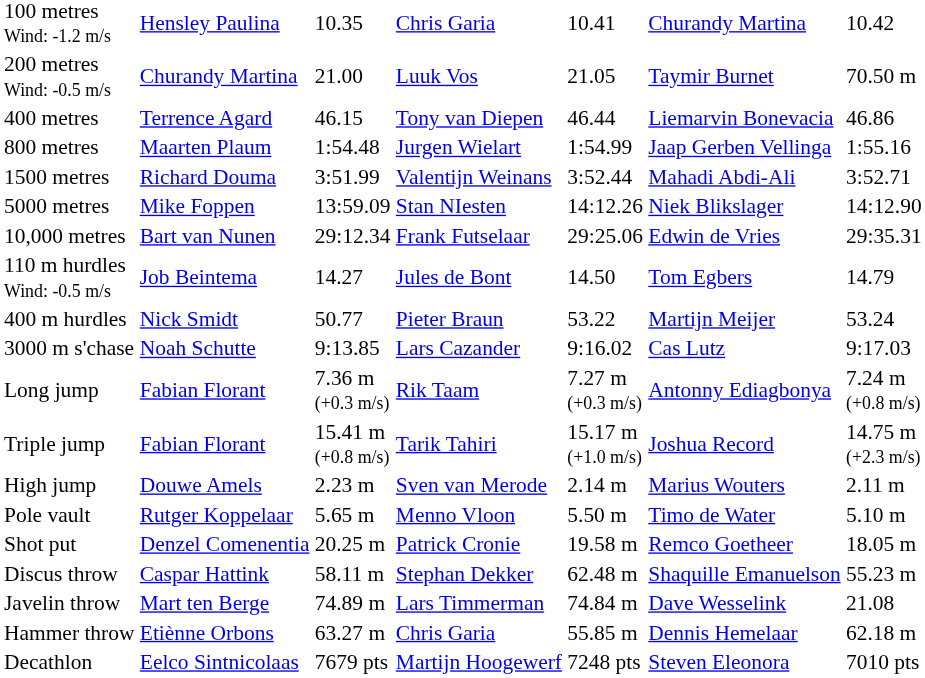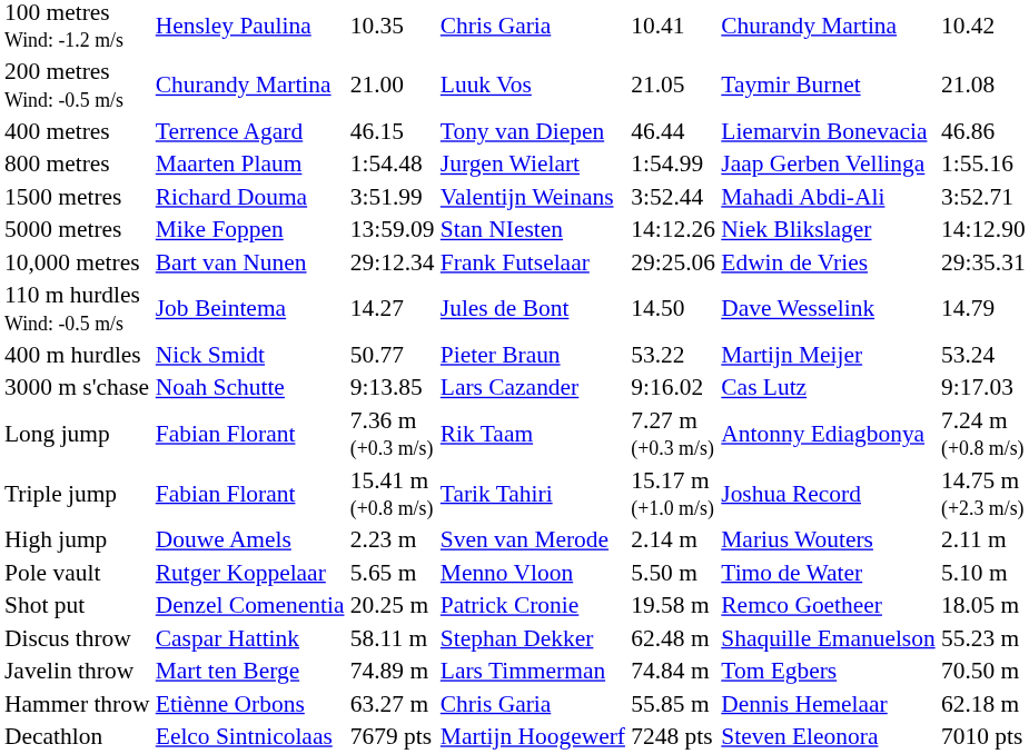 <table>
 <tr>
 <td>100 metres<br><small>Wind: -1.2 m/s</small></td>
 <td><a href='#'>Hensley Paulina</a></td>
 <td>10.35</td>
 <td><a href='#'>Chris Garia</a></td>
 <td>10.41</td>
 <td><a href='#'>Churandy Martina</a></td>
 <td>10.42</td>
 </tr>
 <tr>
 <td>200 metres<br><small>Wind: -0.5 m/s</small></td>
 <td><a href='#'>Churandy Martina</a></td>
 <td>21.00</td>
 <td><a href='#'>Luuk Vos</a></td>
 <td>21.05</td>
 <td><a href='#'>Taymir Burnet</a></td>
-<td>70.50 m</td>
+<td>21.08</td>
 </tr>
 <tr>
 <td>400 metres</td>
 <td><a href='#'>Terrence Agard</a></td>
 <td>46.15</td>
 <td><a href='#'>Tony van Diepen</a></td>
 <td>46.44</td>
 <td><a href='#'>Liemarvin Bonevacia</a></td>
 <td>46.86</td>
 </tr>
 <tr>
 <td>800 metres</td>
 <td><a href='#'>Maarten Plaum</a></td>
 <td>1:54.48</td>
 <td><a href='#'>Jurgen Wielart</a></td>
 <td>1:54.99</td>
 <td><a href='#'>Jaap Gerben Vellinga</a></td>
 <td>1:55.16</td>
 </tr>
 <tr>
 <td>1500 metres</td>
 <td><a href='#'>Richard Douma</a></td>
 <td>3:51.99</td>
 <td><a href='#'>Valentijn Weinans</a></td>
 <td>3:52.44</td>
 <td><a href='#'>Mahadi Abdi-Ali</a></td>
 <td>3:52.71</td>
 </tr>
 <tr>
 <td>5000 metres</td>
 <td><a href='#'>Mike Foppen</a></td>
 <td>13:59.09</td>
 <td><a href='#'>Stan NIesten</a></td>
 <td>14:12.26</td>
 <td><a href='#'>Niek Blikslager</a></td>
 <td>14:12.90</td>
 </tr>
 <tr>
 <td>10,000 metres</td>
 <td><a href='#'>Bart van Nunen</a></td>
 <td>29:12.34</td>
 <td><a href='#'>Frank Futselaar</a></td>
 <td>29:25.06</td>
 <td><a href='#'>Edwin de Vries</a></td>
 <td>29:35.31</td>
 </tr>
 <tr>
 <td>110 m hurdles<br><small>Wind: -0.5 m/s</small></td>
 <td><a href='#'>Job Beintema</a></td>
 <td>14.27</td>
 <td><a href='#'>Jules de Bont</a></td>
 <td>14.50</td>
-<td><a href='#'>Tom Egbers</a></td>
+<td><a href='#'>Dave Wesselink</a></td>
 <td>14.79</td>
 </tr>
 <tr>
 <td>400 m hurdles</td>
 <td><a href='#'>Nick Smidt</a></td>
 <td>50.77</td>
 <td><a href='#'>Pieter Braun</a></td>
 <td>53.22</td>
 <td><a href='#'>Martijn Meijer</a></td>
 <td>53.24</td>
 </tr>
 <tr>
 <td>3000 m s'chase</td>
 <td><a href='#'>Noah Schutte</a></td>
 <td>9:13.85</td>
 <td><a href='#'>Lars Cazander</a></td>
 <td>9:16.02</td>
 <td><a href='#'>Cas Lutz</a></td>
 <td>9:17.03</td>
 </tr>
 <tr>
 <td>Long jump</td>
 <td><a href='#'>Fabian Florant</a></td>
 <td>7.36 m<br><small>(+0.3 m/s)</small></td>
 <td><a href='#'>Rik Taam</a></td>
 <td>7.27 m<br><small>(+0.3 m/s)</small></td>
 <td><a href='#'>Antonny Ediagbonya</a></td>
 <td>7.24 m<br><small>(+0.8 m/s)</small></td>
 </tr>
 <tr>
 <td>Triple jump</td>
 <td><a href='#'>Fabian Florant</a></td>
 <td>15.41 m<br><small>(+0.8 m/s)</small></td>
 <td><a href='#'>Tarik Tahiri</a></td>
 <td>15.17 m<br><small>(+1.0 m/s)</small></td>
 <td><a href='#'>Joshua Record</a></td>
 <td>14.75 m<br><small>(+2.3 m/s)</small></td>
 </tr>
 <tr>
 <td>High jump</td>
 <td><a href='#'>Douwe Amels</a></td>
 <td>2.23 m</td>
 <td><a href='#'>Sven van Merode</a></td>
 <td>2.14 m</td>
 <td><a href='#'>Marius Wouters</a></td>
 <td>2.11 m</td>
 </tr>
 <tr>
 <td>Pole vault</td>
 <td><a href='#'>Rutger Koppelaar</a></td>
 <td>5.65 m</td>
 <td><a href='#'>Menno Vloon</a></td>
 <td>5.50 m</td>
 <td><a href='#'>Timo de Water</a></td>
 <td>5.10 m</td>
 </tr>
 <tr>
 <td>Shot put</td>
 <td><a href='#'>Denzel Comenentia</a></td>
 <td>20.25 m</td>
 <td><a href='#'>Patrick Cronie</a></td>
 <td>19.58 m</td>
 <td><a href='#'>Remco Goetheer</a></td>
 <td>18.05 m</td>
 </tr>
 <tr>
 <td>Discus throw</td>
 <td><a href='#'>Caspar Hattink</a></td>
 <td>58.11 m</td>
 <td><a href='#'>Stephan Dekker</a></td>
 <td>62.48 m</td>
 <td><a href='#'>Shaquille Emanuelson</a></td>
 <td>55.23 m</td>
 </tr>
 <tr>
 <td>Javelin throw</td>
 <td><a href='#'>Mart ten Berge</a></td>
 <td>74.89 m</td>
 <td><a href='#'>Lars Timmerman</a></td>
 <td>74.84 m</td>
-<td><a href='#'>Dave Wesselink</a></td>
-<td>21.08</td>
+<td><a href='#'>Tom Egbers</a></td>
+<td>70.50 m</td>
 </tr>
 <tr>
 <td>Hammer throw</td>
 <td><a href='#'>Etiènne Orbons</a></td>
 <td>63.27 m</td>
 <td><a href='#'>Chris Garia</a></td>
 <td>55.85 m</td>
 <td><a href='#'>Dennis Hemelaar</a></td>
 <td>62.18 m</td>
 </tr>
 <tr>
 <td>Decathlon</td>
 <td><a href='#'>Eelco Sintnicolaas</a></td>
 <td>7679 pts</td>
 <td><a href='#'>Martijn Hoogewerf</a></td>
 <td>7248 pts</td>
 <td><a href='#'>Steven Eleonora</a></td>
 <td>7010 pts</td>
 </tr>
 </table>
